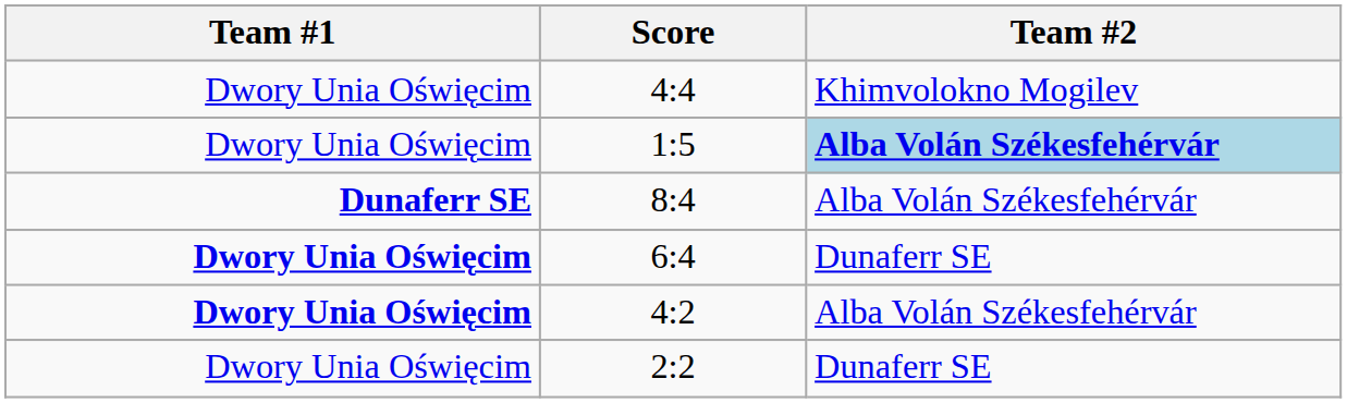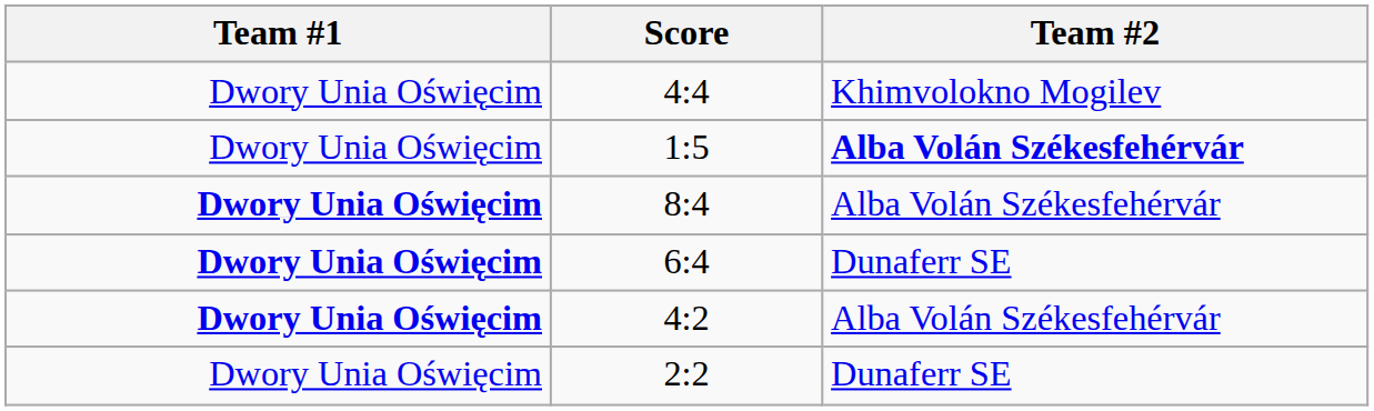 <table class="wikitable" style="text-align: center;">
 <tr>
 <th width=22%>Team #1</th>
 <th width=11%>Score</th>
 <th width=22%>Team #2</th>
 </tr>
 <tr>
 <td style="text-align: right;"><a href='#'>Dwory Unia Oświęcim</a> </td>
 <td>4:4</td>
 <td style="text-align: left;"> <a href='#'>Khimvolokno Mogilev</a></td>
 </tr>
 <tr>
 <td style="text-align: right;"><a href='#'>Dwory Unia Oświęcim</a> </td>
 <td>1:5</td>
-<td style="background: lightblue; text-align: left;"> <strong><a href='#'>Alba Volán Székesfehérvár</a></strong></td>
+<td style="text-align: left;"> <strong><a href='#'>Alba Volán Székesfehérvár</a></strong></td>
 </tr>
 <tr>
-<td style="text-align: right;"><strong><a href='#'>Dunaferr SE</a></strong> </td>
+<td style="text-align: right;"><strong><a href='#'>Dwory Unia Oświęcim</a></strong> </td>
 <td>8:4</td>
 <td style="text-align: left;"> <a href='#'>Alba Volán Székesfehérvár</a></td>
 </tr>
 <tr>
 <td style="text-align: right;"><strong><a href='#'>Dwory Unia Oświęcim</a></strong> </td>
 <td>6:4</td>
 <td style="text-align: left;"> <a href='#'>Dunaferr SE</a></td>
 </tr>
 <tr>
 <td style="text-align: right;"><strong><a href='#'>Dwory Unia Oświęcim</a></strong> </td>
 <td>4:2</td>
 <td style="text-align: left;"> <a href='#'>Alba Volán Székesfehérvár</a></td>
 </tr>
 <tr>
 <td style="text-align: right;"><a href='#'>Dwory Unia Oświęcim</a> </td>
 <td>2:2</td>
 <td style="text-align: left;"> <a href='#'>Dunaferr SE</a></td>
 </tr>
 </table>
